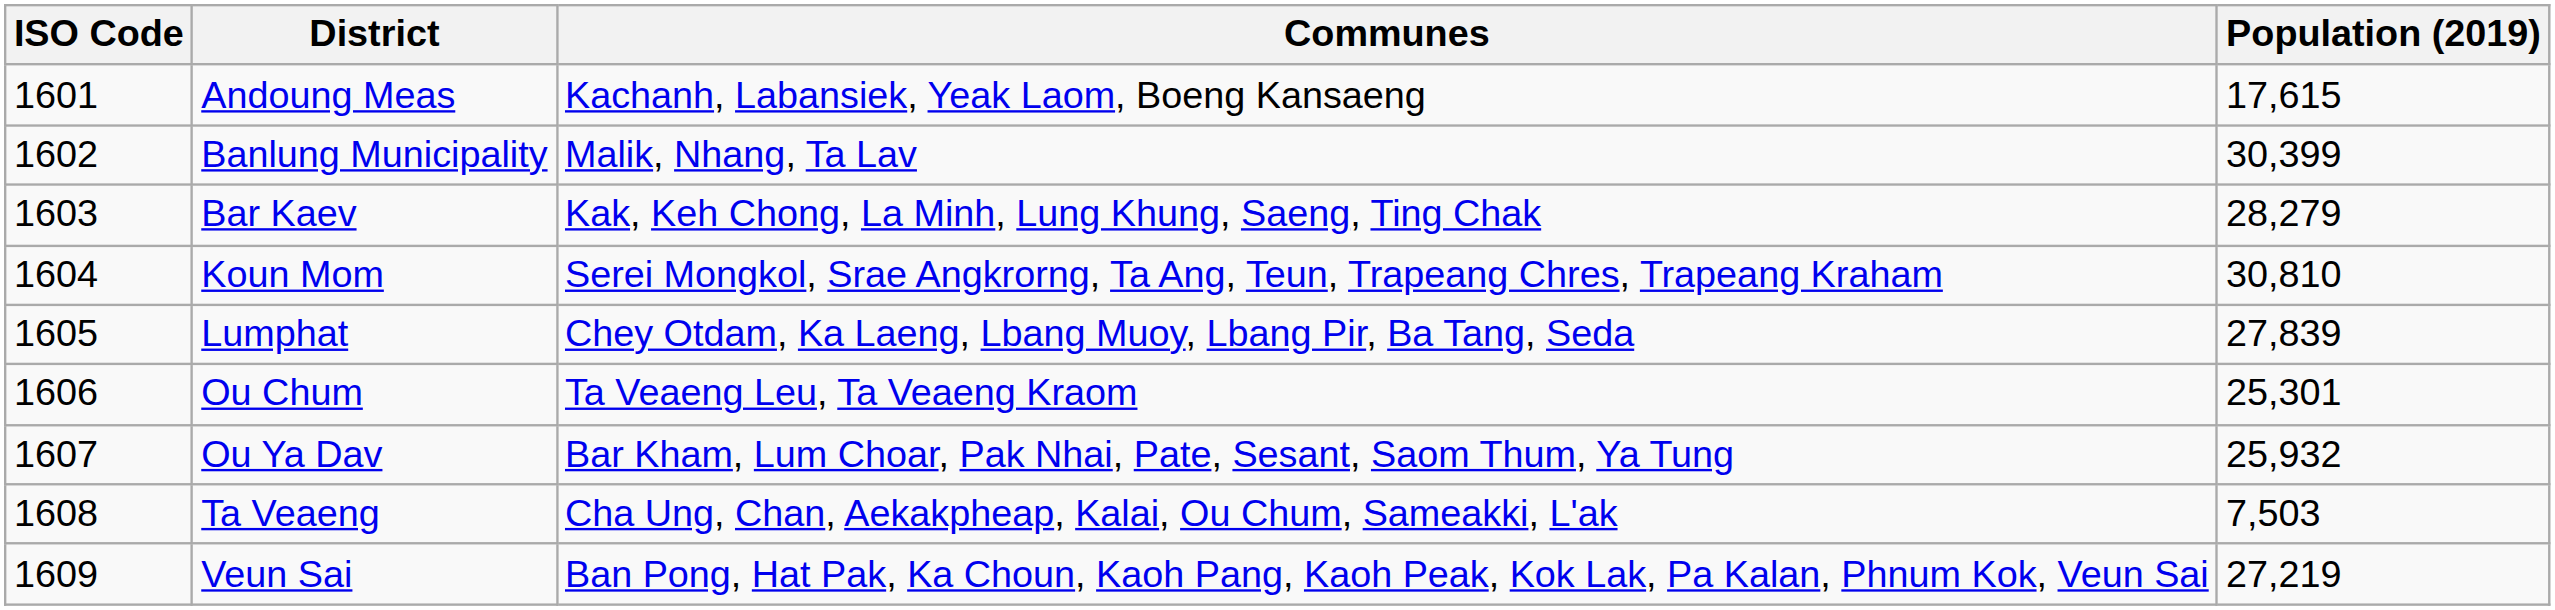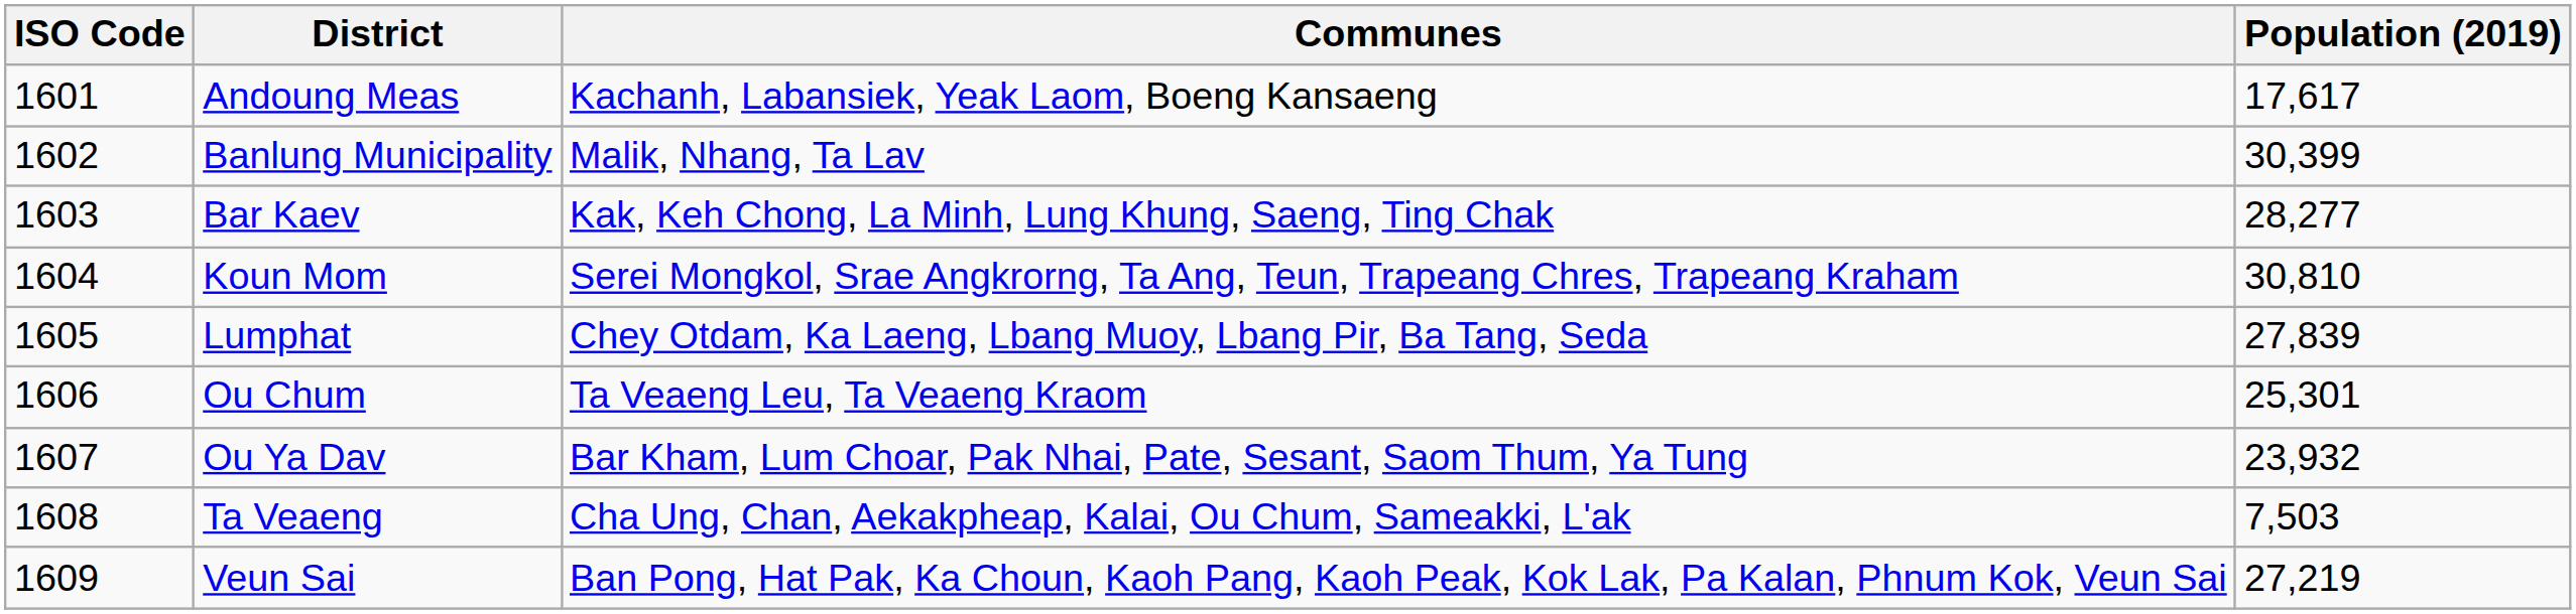 <table class="wikitable sortable">
 <tr>
 <th>ISO Code</th>
 <th>District</th>
 <th>Communes</th>
 <th>Population (2019)</th>
 </tr>
 <tr>
 <td>1601</td>
 <td><a href='#'>Andoung Meas</a></td>
 <td><a href='#'>Kachanh</a>, <a href='#'>Labansiek</a>, <a href='#'>Yeak Laom</a>, Boeng Kansaeng</td>
-<td>17,615</td>
+<td>17,617</td>
 </tr>
 <tr>
 <td>1602</td>
 <td><a href='#'>Banlung Municipality</a></td>
 <td><a href='#'>Malik</a>, <a href='#'>Nhang</a>, <a href='#'>Ta Lav</a></td>
 <td>30,399</td>
 </tr>
 <tr>
 <td>1603</td>
 <td><a href='#'>Bar Kaev</a></td>
 <td><a href='#'>Kak</a>, <a href='#'>Keh Chong</a>, <a href='#'>La Minh</a>, <a href='#'>Lung Khung</a>, <a href='#'>Saeng</a>, <a href='#'>Ting Chak</a></td>
-<td>28,279</td>
+<td>28,277</td>
 </tr>
 <tr>
 <td>1604</td>
 <td><a href='#'>Koun Mom</a></td>
 <td><a href='#'>Serei Mongkol</a>, <a href='#'>Srae Angkrorng</a>, <a href='#'>Ta Ang</a>, <a href='#'>Teun</a>, <a href='#'>Trapeang Chres</a>, <a href='#'>Trapeang Kraham</a></td>
 <td>30,810</td>
 </tr>
 <tr>
 <td>1605</td>
 <td><a href='#'>Lumphat</a></td>
 <td><a href='#'>Chey Otdam</a>, <a href='#'>Ka Laeng</a>, <a href='#'>Lbang Muoy</a>, <a href='#'>Lbang Pir</a>, <a href='#'>Ba Tang</a>, <a href='#'>Seda</a></td>
 <td>27,839</td>
 </tr>
 <tr>
 <td>1606</td>
 <td><a href='#'>Ou Chum</a></td>
 <td><a href='#'>Ta Veaeng Leu</a>, <a href='#'>Ta Veaeng Kraom</a></td>
 <td>25,301</td>
 </tr>
 <tr>
 <td>1607</td>
 <td><a href='#'>Ou Ya Dav</a></td>
 <td><a href='#'>Bar Kham</a>, <a href='#'>Lum Choar</a>, <a href='#'>Pak Nhai</a>, <a href='#'>Pate</a>, <a href='#'>Sesant</a>, <a href='#'>Saom Thum</a>, <a href='#'>Ya Tung</a></td>
-<td>25,932</td>
+<td>23,932</td>
 </tr>
 <tr>
 <td>1608</td>
 <td><a href='#'>Ta Veaeng</a></td>
 <td><a href='#'>Cha Ung</a>, <a href='#'>Chan</a>, <a href='#'>Aekakpheap</a>, <a href='#'>Kalai</a>, <a href='#'>Ou Chum</a>, <a href='#'>Sameakki</a>, <a href='#'>L'ak</a></td>
 <td>7,503</td>
 </tr>
 <tr>
 <td>1609</td>
 <td><a href='#'>Veun Sai</a></td>
 <td><a href='#'>Ban Pong</a>, <a href='#'>Hat Pak</a>, <a href='#'>Ka Choun</a>, <a href='#'>Kaoh Pang</a>, <a href='#'>Kaoh Peak</a>, <a href='#'>Kok Lak</a>, <a href='#'>Pa Kalan</a>, <a href='#'>Phnum Kok</a>, <a href='#'>Veun Sai</a></td>
 <td>27,219</td>
 </tr>
 </table>
